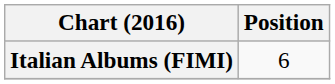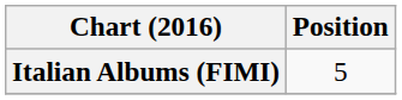 <table class="wikitable plainrowheaders" style="text-align:center;">
 <tr>
 <th>Chart (2016)</th>
 <th>Position</th>
 </tr>
 <tr>
 <th scope="row">Italian Albums (FIMI)</th>
-<td>6</td>
+<td>5</td>
 </tr>
 <tr>
 </tr>
 </table>
